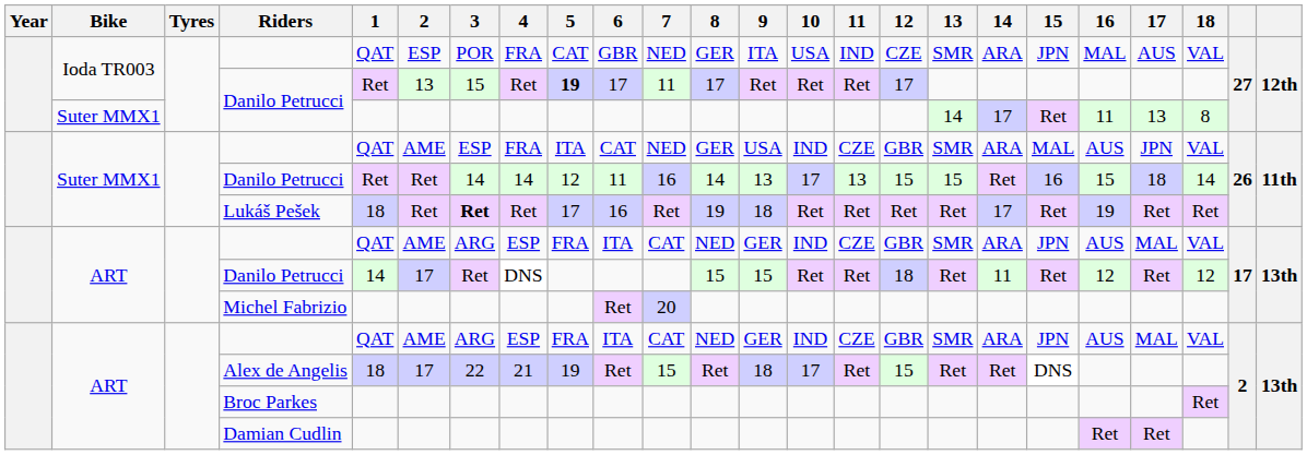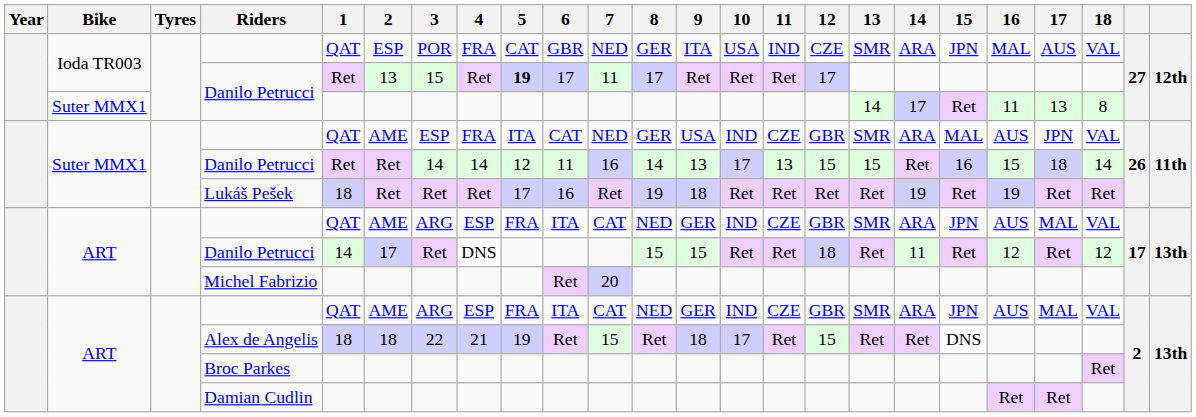 <table class="wikitable" border="1" style="text-align:center; font-size:95%">
 <tr>
 <th scope="col">Year</th>
 <th scope="col">Bike</th>
 <th scope="col">Tyres</th>
 <th scope="col">Riders</th>
 <th scope="col">1</th>
 <th scope="col">2</th>
 <th scope="col">3</th>
 <th scope="col">4</th>
 <th scope="col">5</th>
 <th scope="col">6</th>
 <th scope="col">7</th>
 <th scope="col">8</th>
 <th scope="col">9</th>
 <th scope="col">10</th>
 <th scope="col">11</th>
 <th scope="col">12</th>
 <th scope="col">13</th>
 <th scope="col">14</th>
 <th scope="col">15</th>
 <th scope="col">16</th>
 <th scope="col">17</th>
 <th scope="col">18</th>
 <th scope="col"></th>
 <th scope="col"></th>
 </tr>
 <tr>
 <th scope="row" rowspan="3"></th>
 <td rowspan="2">Ioda TR003</td>
 <td rowspan="3"></td>
 <td></td>
 <td><a href='#'>QAT</a></td>
 <td><a href='#'>ESP</a></td>
 <td><a href='#'>POR</a></td>
 <td><a href='#'>FRA</a></td>
 <td><a href='#'>CAT</a></td>
 <td><a href='#'>GBR</a></td>
 <td><a href='#'>NED</a></td>
 <td><a href='#'>GER</a></td>
 <td><a href='#'>ITA</a></td>
 <td><a href='#'>USA</a></td>
 <td><a href='#'>IND</a></td>
 <td><a href='#'>CZE</a></td>
 <td><a href='#'>SMR</a></td>
 <td><a href='#'>ARA</a></td>
 <td><a href='#'>JPN</a></td>
 <td><a href='#'>MAL</a></td>
 <td><a href='#'>AUS</a></td>
 <td><a href='#'>VAL</a></td>
 <th rowspan="3">27</th>
 <th rowspan="3">12th</th>
 </tr>
 <tr>
 <td align="left" rowspan="2"> <a href='#'>Danilo Petrucci</a></td>
 <td style="background:#efcfff;">Ret</td>
 <td style="background:#dfffdf;">13</td>
 <td style="background:#dfffdf;">15</td>
 <td style="background:#efcfff;">Ret</td>
 <td style="background:#cfcfff;"><strong>19</strong></td>
 <td style="background:#cfcfff;">17</td>
 <td style="background:#dfffdf;">11</td>
 <td style="background:#cfcfff;">17</td>
 <td style="background:#efcfff;">Ret</td>
 <td style="background:#efcfff;">Ret</td>
 <td style="background:#efcfff;">Ret</td>
 <td style="background:#cfcfff;">17</td>
 <td></td>
 <td></td>
 <td></td>
 <td></td>
 <td></td>
 <td></td>
 </tr>
 <tr>
 <td><a href='#'>Suter MMX1</a></td>
 <td></td>
 <td></td>
 <td></td>
 <td></td>
 <td></td>
 <td></td>
 <td></td>
 <td></td>
 <td></td>
 <td></td>
 <td></td>
 <td></td>
 <td style="background:#dfffdf;">14</td>
 <td style="background:#cfcfff;">17</td>
 <td style="background:#efcfff;">Ret</td>
 <td style="background:#dfffdf;">11</td>
 <td style="background:#dfffdf;">13</td>
 <td style="background:#dfffdf;">8</td>
 </tr>
 <tr>
 <th scope="row" rowspan="3"></th>
 <td rowspan="3"><a href='#'>Suter MMX1</a></td>
 <td rowspan="3"></td>
 <td></td>
 <td><a href='#'>QAT</a></td>
 <td><a href='#'>AME</a></td>
 <td><a href='#'>ESP</a></td>
 <td><a href='#'>FRA</a></td>
 <td><a href='#'>ITA</a></td>
 <td><a href='#'>CAT</a></td>
 <td><a href='#'>NED</a></td>
 <td><a href='#'>GER</a></td>
 <td><a href='#'>USA</a></td>
 <td><a href='#'>IND</a></td>
 <td><a href='#'>CZE</a></td>
 <td><a href='#'>GBR</a></td>
 <td><a href='#'>SMR</a></td>
 <td><a href='#'>ARA</a></td>
 <td><a href='#'>MAL</a></td>
 <td><a href='#'>AUS</a></td>
 <td><a href='#'>JPN</a></td>
 <td><a href='#'>VAL</a></td>
 <th rowspan="3">26</th>
 <th rowspan="3">11th</th>
 </tr>
 <tr>
 <td align="left"> <a href='#'>Danilo Petrucci</a></td>
 <td style="background:#efcfff;">Ret</td>
 <td style="background:#efcfff;">Ret</td>
 <td style="background:#dfffdf;">14</td>
 <td style="background:#dfffdf;">14</td>
 <td style="background:#dfffdf;">12</td>
 <td style="background:#dfffdf;">11</td>
 <td style="background:#cfcfff;">16</td>
 <td style="background:#dfffdf;">14</td>
 <td style="background:#dfffdf;">13</td>
 <td style="background:#cfcfff;">17</td>
 <td style="background:#dfffdf;">13</td>
 <td style="background:#dfffdf;">15</td>
 <td style="background:#dfffdf;">15</td>
 <td style="background:#efcfff;">Ret</td>
 <td style="background:#cfcfff;">16</td>
 <td style="background:#dfffdf;">15</td>
 <td style="background:#cfcfff;">18</td>
 <td style="background:#dfffdf;">14</td>
 </tr>
 <tr>
 <td align="left"> <a href='#'>Lukáš Pešek</a></td>
 <td style="background:#cfcfff;">18</td>
 <td style="background:#efcfff;">Ret</td>
-<td style="background:#efcfff;"><strong>Ret</strong></td>
+<td style="background:#efcfff;">Ret</td>
 <td style="background:#efcfff;">Ret</td>
 <td style="background:#cfcfff;">17</td>
 <td style="background:#cfcfff;">16</td>
 <td style="background:#efcfff;">Ret</td>
 <td style="background:#cfcfff;">19</td>
 <td style="background:#cfcfff;">18</td>
 <td style="background:#efcfff;">Ret</td>
 <td style="background:#efcfff;">Ret</td>
 <td style="background:#efcfff;">Ret</td>
 <td style="background:#efcfff;">Ret</td>
-<td style="background:#cfcfff;">17</td>
+<td style="background:#cfcfff;">19</td>
 <td style="background:#efcfff;">Ret</td>
 <td style="background:#cfcfff;">19</td>
 <td style="background:#efcfff;">Ret</td>
 <td style="background:#efcfff;">Ret</td>
 </tr>
 <tr>
 <th scope="row" rowspan="3"></th>
 <td rowspan="3"><a href='#'>ART</a></td>
 <td rowspan="3"></td>
 <td></td>
 <td><a href='#'>QAT</a></td>
 <td><a href='#'>AME</a></td>
 <td><a href='#'>ARG</a></td>
 <td><a href='#'>ESP</a></td>
 <td><a href='#'>FRA</a></td>
 <td><a href='#'>ITA</a></td>
 <td><a href='#'>CAT</a></td>
 <td><a href='#'>NED</a></td>
 <td><a href='#'>GER</a></td>
 <td><a href='#'>IND</a></td>
 <td><a href='#'>CZE</a></td>
 <td><a href='#'>GBR</a></td>
 <td><a href='#'>SMR</a></td>
 <td><a href='#'>ARA</a></td>
 <td><a href='#'>JPN</a></td>
 <td><a href='#'>AUS</a></td>
 <td><a href='#'>MAL</a></td>
 <td><a href='#'>VAL</a></td>
 <th rowspan="3">17</th>
 <th rowspan="3">13th</th>
 </tr>
 <tr>
 <td align="left"> <a href='#'>Danilo Petrucci</a></td>
 <td style="background:#dfffdf;">14</td>
 <td style="background:#cfcfff;">17</td>
 <td style="background:#efcfff;">Ret</td>
 <td style="background:#ffffff;">DNS</td>
 <td></td>
 <td></td>
 <td></td>
 <td style="background:#DFFFDF;">15</td>
 <td style="background:#DFFFDF;">15</td>
 <td style="background:#efcfff;">Ret</td>
 <td style="background:#efcfff;">Ret</td>
 <td style="background:#cfcfff;">18</td>
 <td style="background:#efcfff;">Ret</td>
 <td style="background:#DFFFDF;">11</td>
 <td style="background:#efcfff;">Ret</td>
 <td style="background:#DFFFDF;">12</td>
 <td style="background:#efcfff;">Ret</td>
 <td style="background:#DFFFDF;">12</td>
 </tr>
 <tr>
 <td align="left"> <a href='#'>Michel Fabrizio</a></td>
 <td></td>
 <td></td>
 <td></td>
 <td></td>
 <td></td>
 <td style="background:#efcfff;">Ret</td>
 <td style="background:#cfcfff;">20</td>
 <td></td>
 <td></td>
 <td></td>
 <td></td>
 <td></td>
 <td></td>
 <td></td>
 <td></td>
 <td></td>
 <td></td>
 <td></td>
 </tr>
 <tr>
 <th scope="row" rowspan="4"></th>
 <td rowspan="4"><a href='#'>ART</a></td>
 <td rowspan="4"></td>
 <td></td>
 <td><a href='#'>QAT</a></td>
 <td><a href='#'>AME</a></td>
 <td><a href='#'>ARG</a></td>
 <td><a href='#'>ESP</a></td>
 <td><a href='#'>FRA</a></td>
 <td><a href='#'>ITA</a></td>
 <td><a href='#'>CAT</a></td>
 <td><a href='#'>NED</a></td>
 <td><a href='#'>GER</a></td>
 <td><a href='#'>IND</a></td>
 <td><a href='#'>CZE</a></td>
 <td><a href='#'>GBR</a></td>
 <td><a href='#'>SMR</a></td>
 <td><a href='#'>ARA</a></td>
 <td><a href='#'>JPN</a></td>
 <td><a href='#'>AUS</a></td>
 <td><a href='#'>MAL</a></td>
 <td><a href='#'>VAL</a></td>
 <th rowspan="4">2</th>
 <th rowspan="4">13th</th>
 </tr>
 <tr>
 <td align="left"> <a href='#'>Alex de Angelis</a></td>
 <td style="background:#cfcfff;">18</td>
-<td style="background:#cfcfff;">17</td>
+<td style="background:#cfcfff;">18</td>
 <td style="background:#cfcfff;">22</td>
 <td style="background:#cfcfff;">21</td>
 <td style="background:#cfcfff;">19</td>
 <td style="background:#efcfff;">Ret</td>
 <td style="background:#dfffdf;">15</td>
 <td style="background:#efcfff;">Ret</td>
 <td style="background:#cfcfff;">18</td>
 <td style="background:#cfcfff;">17</td>
 <td style="background:#efcfff;">Ret</td>
 <td style="background:#dfffdf;">15</td>
 <td style="background:#efcfff;">Ret</td>
 <td style="background:#efcfff;">Ret</td>
 <td style="background:#ffffff;">DNS</td>
 <td></td>
 <td></td>
 <td></td>
 </tr>
 <tr>
 <td align="left"> <a href='#'>Broc Parkes</a></td>
 <td></td>
 <td></td>
 <td></td>
 <td></td>
 <td></td>
 <td></td>
 <td></td>
 <td></td>
 <td></td>
 <td></td>
 <td></td>
 <td></td>
 <td></td>
 <td></td>
 <td></td>
 <td></td>
 <td></td>
 <td style="background:#efcfff;">Ret</td>
 </tr>
 <tr>
 <td align="left"> <a href='#'>Damian Cudlin</a></td>
 <td></td>
 <td></td>
 <td></td>
 <td></td>
 <td></td>
 <td></td>
 <td></td>
 <td></td>
 <td></td>
 <td></td>
 <td></td>
 <td></td>
 <td></td>
 <td></td>
 <td></td>
 <td style="background:#efcfff;">Ret</td>
 <td style="background:#efcfff;">Ret</td>
 <td></td>
 </tr>
 </table>
